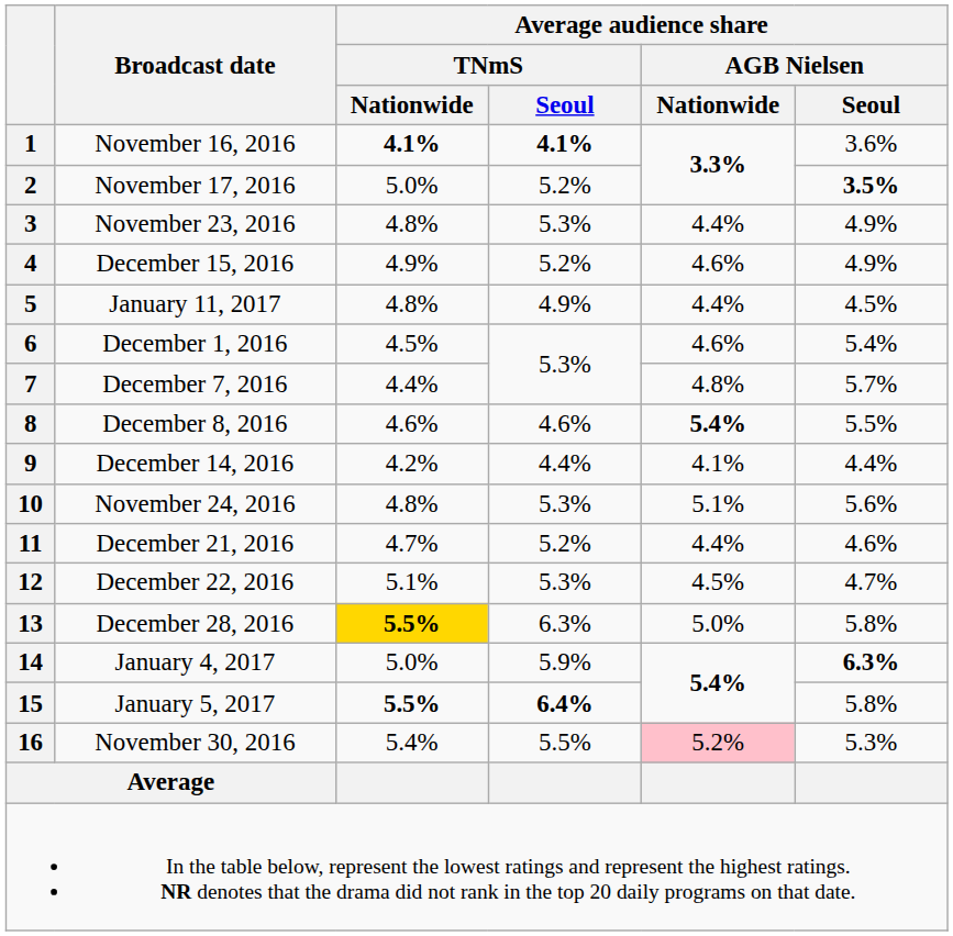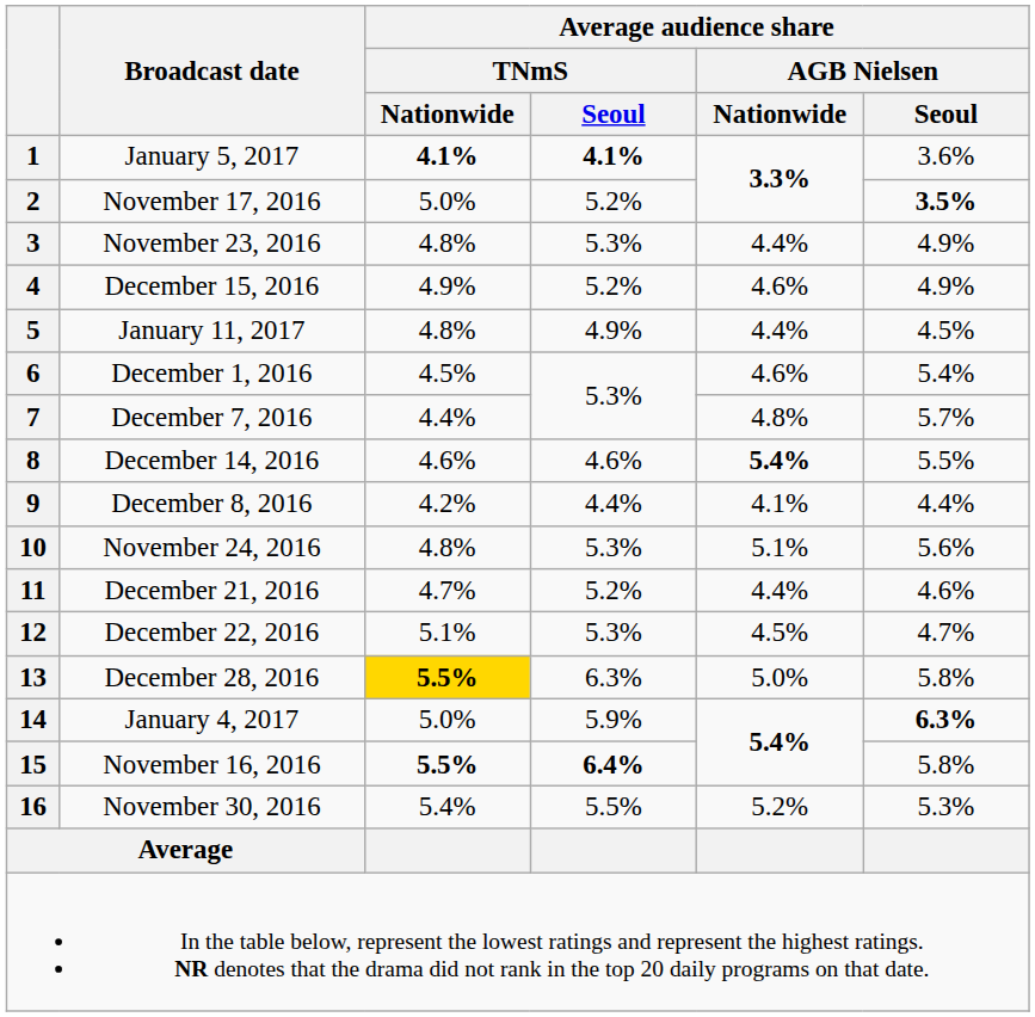 <table class="wikitable" style="margin-left:auto; margin-right:auto; width:600px; text-align:center">
 <tr>
 <th rowspan="3"></th>
 <th rowspan="3">Broadcast date</th>
 <th colspan="4">Average audience share</th>
 </tr>
 <tr>
 <th colspan="2">TNmS</th>
 <th colspan="2">AGB Nielsen</th>
 </tr>
 <tr>
 <th width=90>Nationwide</th>
 <th width=90><a href='#'>Seoul</a></th>
 <th width=90>Nationwide</th>
 <th width=90>Seoul</th>
 </tr>
 <tr align=center>
 <th>1</th>
-<td>November 16, 2016</td>
+<td>January 5, 2017</td>
 <td><span><strong>4.1%</strong></span> </td>
 <td><span><strong>4.1%</strong></span> </td>
 <td rowspan="2"><span><strong>3.3%</strong></span> </td>
 <td>3.6% </td>
 </tr>
 <tr align=center>
 <th>2</th>
 <td>November 17, 2016</td>
 <td>5.0% </td>
 <td>5.2% </td>
 <td><span><strong>3.5%</strong></span> </td>
 </tr>
 <tr align=center>
 <th>3</th>
 <td>November 23, 2016</td>
 <td>4.8% </td>
 <td>5.3% </td>
 <td>4.4% </td>
 <td>4.9% </td>
 </tr>
 <tr align=center>
 <th>4</th>
 <td>December 15, 2016</td>
 <td>4.9% </td>
 <td>5.2% </td>
 <td>4.6% </td>
 <td>4.9% </td>
 </tr>
 <tr align=center>
 <th>5</th>
 <td>January 11, 2017</td>
 <td>4.8% </td>
 <td>4.9% </td>
 <td>4.4% </td>
 <td>4.5% </td>
 </tr>
 <tr align=center>
 <th>6</th>
 <td>December 1, 2016</td>
 <td>4.5% </td>
 <td rowspan="2">5.3% </td>
 <td>4.6% </td>
 <td>5.4% </td>
 </tr>
 <tr align=center>
 <th>7</th>
 <td>December 7, 2016</td>
 <td>4.4% </td>
 <td>4.8% </td>
 <td>5.7% </td>
 </tr>
 <tr align=center>
 <th>8</th>
-<td>December 8, 2016</td>
+<td>December 14, 2016</td>
 <td>4.6% </td>
 <td>4.6% </td>
 <td><span><strong>5.4%</strong></span> </td>
 <td>5.5% </td>
 </tr>
 <tr align=center>
 <th>9</th>
-<td>December 14, 2016</td>
+<td>December 8, 2016</td>
 <td>4.2% </td>
 <td>4.4% </td>
 <td>4.1% </td>
 <td>4.4% </td>
 </tr>
 <tr align=center>
 <th>10</th>
 <td>November 24, 2016</td>
 <td>4.8% </td>
 <td>5.3% </td>
 <td>5.1% </td>
 <td>5.6% </td>
 </tr>
 <tr align=center>
 <th>11</th>
 <td>December 21, 2016</td>
 <td>4.7% </td>
 <td>5.2% </td>
 <td>4.4% </td>
 <td>4.6% </td>
 </tr>
 <tr align=center>
 <th>12</th>
 <td>December 22, 2016</td>
 <td>5.1% </td>
 <td>5.3% </td>
 <td>4.5% </td>
 <td>4.7% </td>
 </tr>
 <tr align=center>
 <th>13</th>
 <td>December 28, 2016</td>
 <td style="background: gold;"><span><strong>5.5%</strong></span> </td>
 <td>6.3% </td>
 <td>5.0% </td>
 <td>5.8% </td>
 </tr>
 <tr align=center>
 <th>14</th>
 <td>January 4, 2017</td>
 <td>5.0% </td>
 <td>5.9% </td>
 <td rowspan="2"><span><strong>5.4%</strong></span> </td>
 <td><span><strong>6.3%</strong></span> </td>
 </tr>
 <tr align=center>
 <th>15</th>
-<td>January 5, 2017</td>
+<td>November 16, 2016</td>
 <td><span><strong>5.5%</strong></span> </td>
 <td><span><strong>6.4%</strong></span> </td>
 <td>5.8% </td>
 </tr>
 <tr align=center>
 <th>16</th>
 <td>November 30, 2016</td>
 <td>5.4% </td>
 <td>5.5% </td>
-<td style="background: pink;">5.2% </td>
+<td>5.2% </td>
 <td>5.3% </td>
 </tr>
 <tr align=center>
 <th colspan="2">Average</th>
 <th></th>
 <th></th>
 <th></th>
 <th></th>
 </tr>
 <tr>
 <td colspan="6" style="font-size:85%"><br><ul><li>In the table below,  represent the lowest ratings and  represent the highest ratings.</li><li><strong>NR</strong> denotes that the drama did not rank in the top 20 daily programs on that date.</li></ul></td>
 </tr>
 </table>
